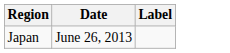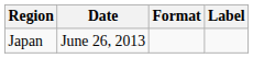 <table class="wikitable">
 <tr>
 <th>Region</th>
 <th>Date</th>
+<th>Format</th>
 <th>Label</th>
 </tr>
 <tr>
 <td>Japan</td>
 <td>June 26, 2013</td>
 <td></td>
+<td></td>
 </tr>
 </table>
